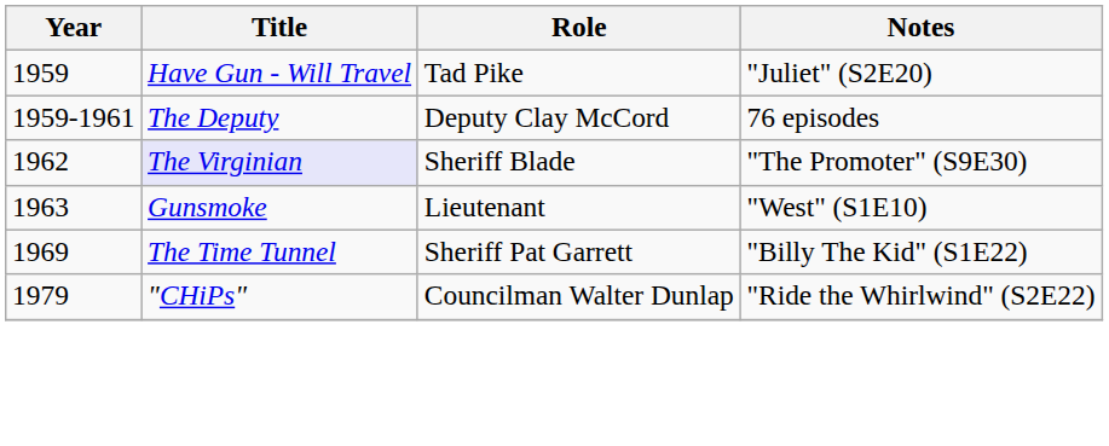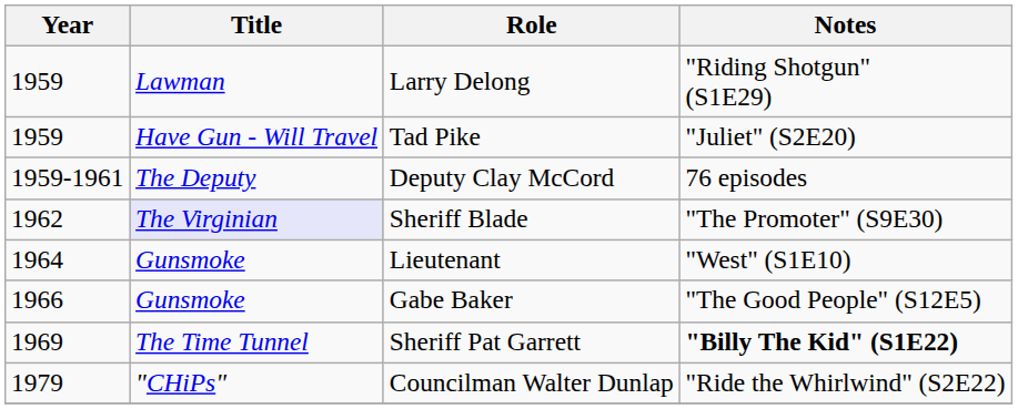 <table class="wikitable">
 <tr>
 <th>Year</th>
 <th>Title</th>
 <th>Role</th>
 <th>Notes</th>
+</tr>
+<tr>
+<td>1959</td>
+<td><a href='#'><em>Lawman</em></a></td>
+<td>Larry Delong</td>
+<td>"Riding Shotgun"<br>(S1E29)</td>
 </tr>
 <tr>
 <td>1959</td>
 <td><em><a href='#'>Have Gun - Will Travel</a></em></td>
 <td>Tad Pike</td>
 <td>"Juliet" (S2E20)</td>
 </tr>
 <tr>
 <td>1959-1961</td>
 <td><em><a href='#'>The Deputy</a></em></td>
 <td>Deputy Clay McCord</td>
 <td>76 episodes</td>
 </tr>
 <tr>
 <td>1962</td>
 <td style="background: lavender;"><em><a href='#'>The Virginian</a></em></td>
 <td>Sheriff Blade</td>
 <td>"The Promoter" (S9E30)</td>
 </tr>
 <tr>
-<td>1963</td>
+<td>1964</td>
 <td><em><a href='#'>Gunsmoke</a></em></td>
 <td>Lieutenant</td>
 <td>"West" (S1E10)</td>
 </tr>
 <tr>
+<td>1966</td>
+<td><em><a href='#'>Gunsmoke</a></em></td>
+<td>Gabe Baker</td>
+<td>"The Good People" (S12E5)</td>
+</tr>
+<tr>
 <td>1969</td>
 <td><em><a href='#'>The Time Tunnel</a></em></td>
 <td>Sheriff Pat Garrett</td>
-<td>"Billy The Kid" (S1E22)</td>
+<td><strong>"Billy The Kid" (S1E22)</strong></td>
 </tr>
 <tr>
 <td>1979</td>
 <td><em>"<a href='#'>CHiPs</a>"</em></td>
 <td>Councilman Walter Dunlap</td>
 <td>"Ride the Whirlwind" (S2E22)</td>
 </tr>
 <tr>
 </tr>
 </table>
